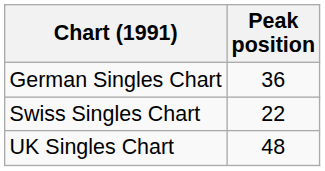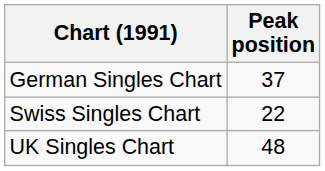 <table class="wikitable sortable">
 <tr>
 <th>Chart (1991)</th>
 <th>Peak<br>position</th>
 </tr>
 <tr>
 <td align="left">German Singles Chart</td>
-<td style="text-align:center;">36</td>
+<td style="text-align:center;">37</td>
 </tr>
 <tr>
 <td align="left">Swiss Singles Chart</td>
 <td style="text-align:center;">22</td>
 </tr>
 <tr>
 <td align="left">UK Singles Chart</td>
 <td style="text-align:center;">48</td>
 </tr>
 </table>
